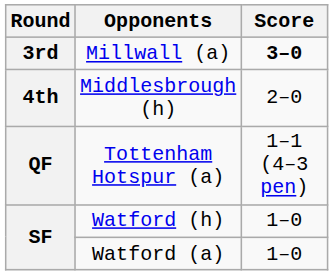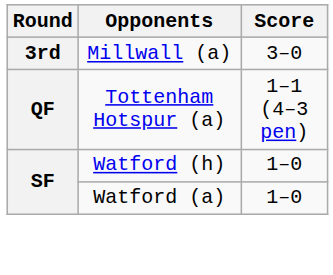 <table class="wikitable plainrowheaders" style="text-align:center;margin-left:1em;float:right">
 <tr>
 <th scope="col" style="width:25px;">Round</th>
 <th scope="col" style="width:100px;">Opponents</th>
 <th scope="col" style="width:50px;">Score</th>
 </tr>
 <tr>
 <th scope=row style="text-align:center">3rd</th>
 <td><a href='#'>Millwall</a> (a)</td>
-<td><strong>3–0</strong></td>
-</tr>
-<tr>
-<th scope=row style="text-align:center">4th</th>
-<td><a href='#'>Middlesbrough</a> (h)</td>
-<td>2–0</td>
+<td>3–0</td>
 </tr>
 <tr>
 <th scope=row style="text-align:center">QF</th>
 <td><a href='#'>Tottenham Hotspur</a> (a)</td>
 <td>1–1 (4–3 <a href='#'>pen</a>)</td>
 </tr>
 <tr>
 <th scope=row style="text-align:center" rowspan="2">SF</th>
 <td><a href='#'>Watford</a> (h)</td>
 <td>1–0</td>
 </tr>
 <tr>
 <td>Watford (a)</td>
 <td>1–0</td>
 </tr>
 </table>
